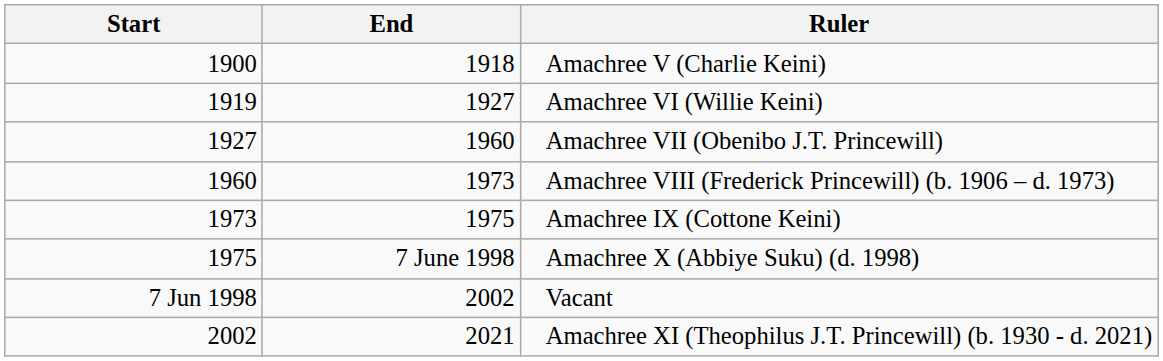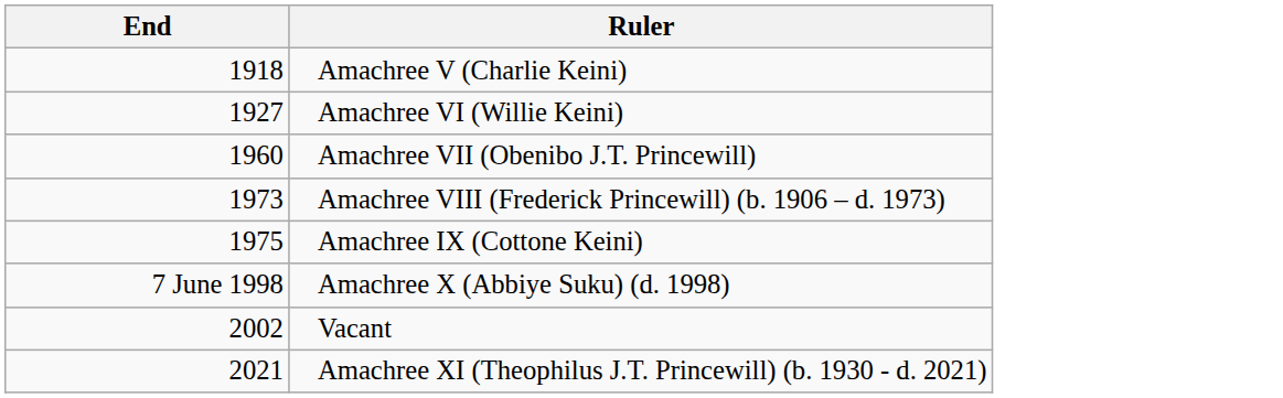 <table class=wikitable style="text-align:right;">
 <tr>
-<th style="width:10em;">Start</th>
 <th style="width:10em;">End</th>
 <th>Ruler</th>
 </tr>
 <tr>
-<td>1900</td>
 <td>1918</td>
 <td style="text-align:left;padding-left:1em;">Amachree V (Charlie Keini)</td>
 </tr>
 <tr>
-<td>1919</td>
 <td>1927</td>
 <td style="text-align:left;padding-left:1em;">Amachree VI (Willie Keini)</td>
 </tr>
 <tr>
-<td>1927</td>
 <td>1960</td>
 <td style="text-align:left;padding-left:1em;">Amachree VII (Obenibo J.T. Princewill)</td>
 </tr>
 <tr>
-<td>1960</td>
 <td>1973</td>
 <td style="text-align:left;padding-left:1em;">Amachree VIII (Frederick Princewill) (b. 1906 – d. 1973)</td>
 </tr>
 <tr>
-<td>1973</td>
 <td>1975</td>
 <td style="text-align:left;padding-left:1em;">Amachree IX (Cottone Keini)</td>
 </tr>
 <tr>
-<td>1975</td>
 <td>7 June 1998</td>
 <td style="text-align:left;padding-left:1em;">Amachree X (Abbiye Suku) (d. 1998)</td>
 </tr>
 <tr>
-<td>7 Jun 1998</td>
 <td>2002</td>
 <td style="text-align:left;padding-left:1em;">Vacant</td>
 </tr>
 <tr>
-<td>2002</td>
 <td>2021</td>
 <td style="text-align:left;padding-left:1em;">Amachree XI (Theophilus J.T. Princewill) (b. 1930 - d. 2021)</td>
 </tr>
 </table>
